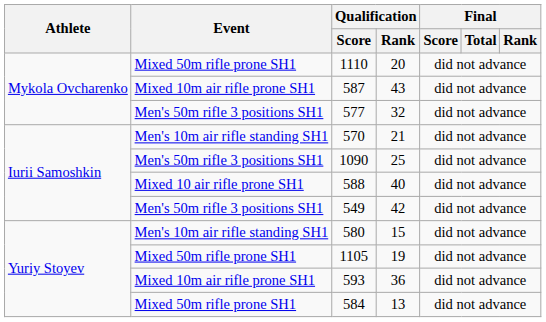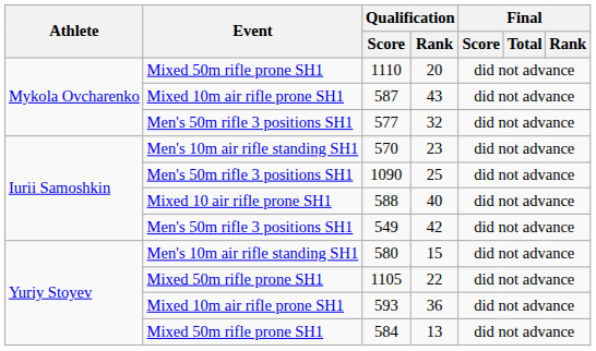 <table class=wikitable style="font-size:90%">
 <tr>
 <th rowspan="2">Athlete</th>
 <th rowspan="2">Event</th>
 <th colspan="2">Qualification</th>
 <th colspan="3">Final</th>
 </tr>
 <tr>
 <th>Score</th>
 <th>Rank</th>
 <th>Score</th>
 <th>Total</th>
 <th>Rank</th>
 </tr>
 <tr>
 <td rowspan="3"><a href='#'>Mykola Ovcharenko</a></td>
 <td><a href='#'>Mixed 50m rifle prone SH1</a></td>
 <td align=center>1110</td>
 <td align=center>20</td>
 <td align=center colspan="3">did not advance</td>
 </tr>
 <tr>
 <td><a href='#'>Mixed 10m air rifle prone SH1</a></td>
 <td align=center>587</td>
 <td align=center>43</td>
 <td align=center colspan="3">did not advance</td>
 </tr>
 <tr>
 <td><a href='#'>Men's 50m rifle 3 positions SH1</a></td>
 <td align=center>577</td>
 <td align=center>32</td>
 <td align=center colspan="3">did not advance</td>
 </tr>
 <tr>
 <td rowspan="4"><a href='#'>Iurii Samoshkin</a></td>
 <td><a href='#'>Men's 10m air rifle standing SH1</a></td>
 <td align=center>570</td>
-<td align=center>21</td>
+<td align=center>23</td>
 <td align=center colspan="3">did not advance</td>
 </tr>
 <tr>
 <td><a href='#'>Men's 50m rifle 3 positions SH1</a></td>
 <td align=center>1090</td>
 <td align=center>25</td>
 <td align=center colspan="3">did not advance</td>
 </tr>
 <tr>
 <td><a href='#'>Mixed 10 air rifle prone SH1</a></td>
 <td align=center>588</td>
 <td align=center>40</td>
 <td align=center colspan="3">did not advance</td>
 </tr>
 <tr>
 <td><a href='#'>Men's 50m rifle 3 positions SH1</a></td>
 <td align=center>549</td>
 <td align=center>42</td>
 <td align=center colspan="3">did not advance</td>
 </tr>
 <tr>
 <td rowspan="4"><a href='#'>Yuriy Stoyev</a></td>
 <td><a href='#'>Men's 10m air rifle standing SH1</a></td>
 <td align=center>580</td>
 <td align=center>15</td>
 <td align=center colspan="3">did not advance</td>
 </tr>
 <tr>
 <td><a href='#'>Mixed 50m rifle prone SH1</a></td>
 <td align=center>1105</td>
-<td align=center>19</td>
+<td align=center>22</td>
 <td align=center colspan="3">did not advance</td>
 </tr>
 <tr>
 <td><a href='#'>Mixed 10m air rifle prone SH1</a></td>
 <td align=center>593</td>
 <td align=center>36</td>
 <td align=center colspan="3">did not advance</td>
 </tr>
 <tr>
 <td><a href='#'>Mixed 50m rifle prone SH1</a></td>
 <td align=center>584</td>
 <td align=center>13</td>
 <td align=center colspan="3">did not advance</td>
 </tr>
 </table>
